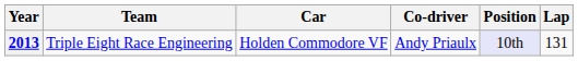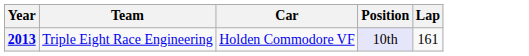 <table class="wikitable" style="font-size: 90%;">
 <tr>
 <th>Year</th>
 <th>Team</th>
 <th>Car</th>
-<th>Co-driver</th>
 <th>Position</th>
 <th>Lap</th>
 </tr>
 <tr>
 <th><a href='#'>2013</a></th>
 <td nowrap><a href='#'>Triple Eight Race Engineering</a></td>
 <td nowrap><a href='#'>Holden Commodore VF</a></td>
-<td nowrap> <a href='#'>Andy Priaulx</a></td>
 <td align=center style="background: lavender;">10th</td>
-<td align=center>131</td>
+<td align=center>161</td>
 </tr>
 </table>
